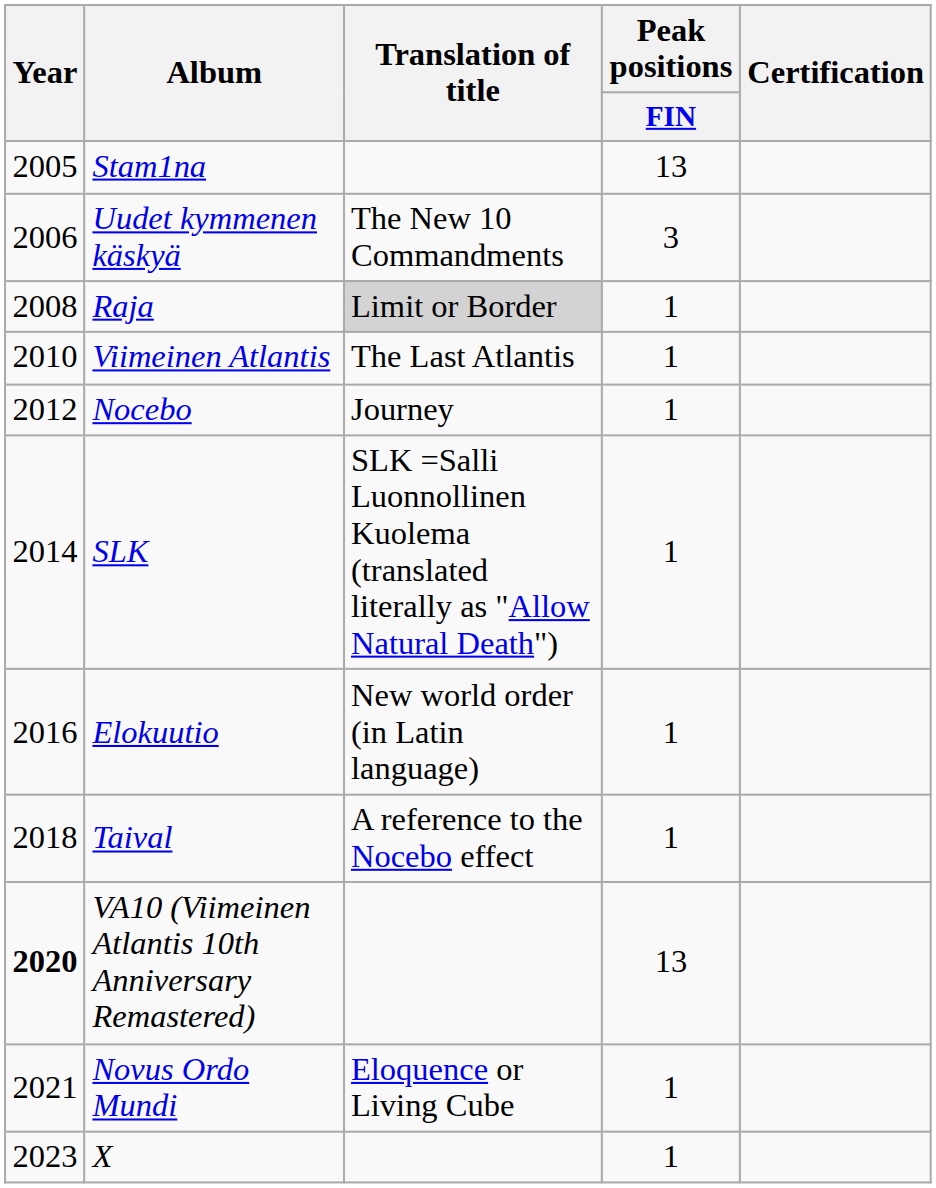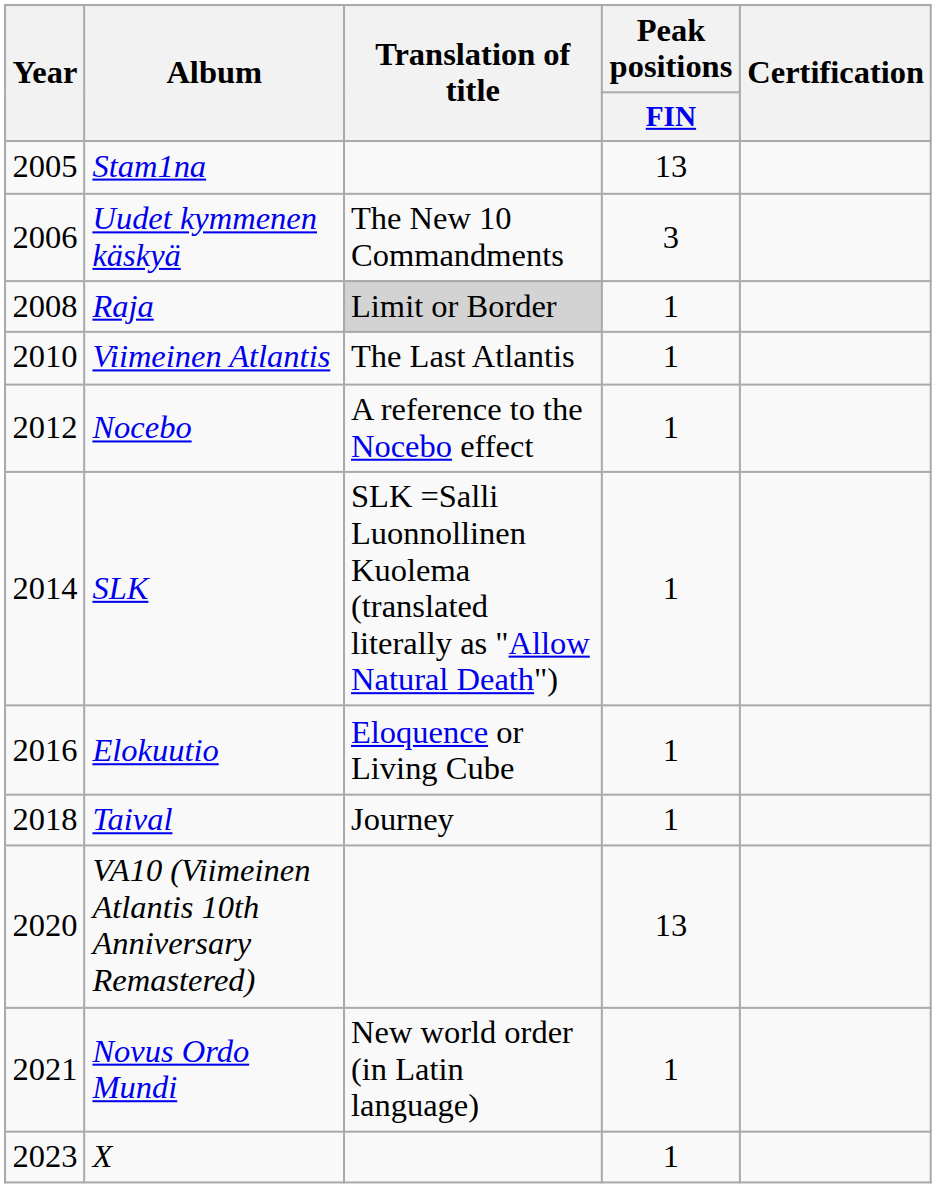 <table class="wikitable">
 <tr>
 <th align="center" rowspan="2" width="10">Year</th>
 <th align="center" rowspan="2" width="120">Album</th>
 <th align="center" rowspan="2" width="120">Translation of title</th>
 <th align="center" colspan="1" width="20">Peak positions</th>
 <th align="center" rowspan="2" width="70">Certification</th>
 </tr>
 <tr>
 <th scope="col" style="width:3em;font-size:90%;"><a href='#'>FIN</a><br></th>
 </tr>
 <tr>
 <td style="text-align:center;">2005</td>
 <td><em><a href='#'>Stam1na</a></em></td>
 <td></td>
 <td style="text-align:center;">13</td>
 <td style="text-align:center;"></td>
 </tr>
 <tr>
 <td style="text-align:center;">2006</td>
 <td><em><a href='#'>Uudet kymmenen käskyä</a></em></td>
 <td>The New 10 Commandments</td>
 <td style="text-align:center;">3</td>
 <td style="text-align:center;"></td>
 </tr>
 <tr>
 <td style="text-align:center;">2008</td>
 <td><em><a href='#'>Raja</a></em></td>
 <td style="background: lightgrey;">Limit or Border</td>
 <td style="text-align:center;">1</td>
 <td style="text-align:center;"></td>
 </tr>
 <tr>
 <td style="text-align:center;">2010</td>
 <td><em><a href='#'>Viimeinen Atlantis</a></em></td>
 <td>The Last Atlantis</td>
 <td style="text-align:center;">1</td>
 <td style="text-align:center;"></td>
 </tr>
 <tr>
 <td style="text-align:center;">2012</td>
 <td><em><a href='#'>Nocebo</a></em></td>
-<td>Journey</td>
+<td>A reference to the <a href='#'>Nocebo</a> effect</td>
 <td style="text-align:center;">1</td>
 <td style="text-align:center;"></td>
 </tr>
 <tr>
 <td style="text-align:center;">2014</td>
 <td><em><a href='#'>SLK</a></em></td>
 <td>SLK =Salli Luonnollinen Kuolema (translated literally as "<a href='#'>Allow Natural Death</a>")</td>
 <td style="text-align:center;">1</td>
 <td></td>
 </tr>
 <tr>
 <td style="text-align:center;">2016</td>
 <td><em><a href='#'>Elokuutio</a></em></td>
-<td>New world order (in Latin language)</td>
+<td><a href='#'>Eloquence</a> or Living Cube</td>
 <td style="text-align:center;">1</td>
 <td></td>
 </tr>
 <tr>
 <td style="text-align:center;">2018</td>
 <td><em><a href='#'>Taival</a></em></td>
-<td>A reference to the <a href='#'>Nocebo</a> effect</td>
+<td>Journey</td>
 <td style="text-align:center;">1<br></td>
 <td></td>
 </tr>
 <tr>
-<td style="text-align:center;"><strong>2020</strong></td>
+<td style="text-align:center;">2020</td>
 <td><em>VA10 (Viimeinen Atlantis 10th Anniversary Remastered)</em></td>
 <td></td>
 <td style="text-align:center;">13<br></td>
 <td></td>
 </tr>
 <tr>
 <td style="text-align:center;">2021</td>
 <td><em><a href='#'>Novus Ordo Mundi</a></em></td>
-<td><a href='#'>Eloquence</a> or Living Cube</td>
+<td>New world order (in Latin language)</td>
 <td style="text-align:center;">1<br></td>
 <td></td>
 </tr>
 <tr>
 <td style="text-align:center;">2023</td>
 <td><em>X</em></td>
 <td></td>
 <td style="text-align:center;">1<br></td>
 <td></td>
 </tr>
 </table>
